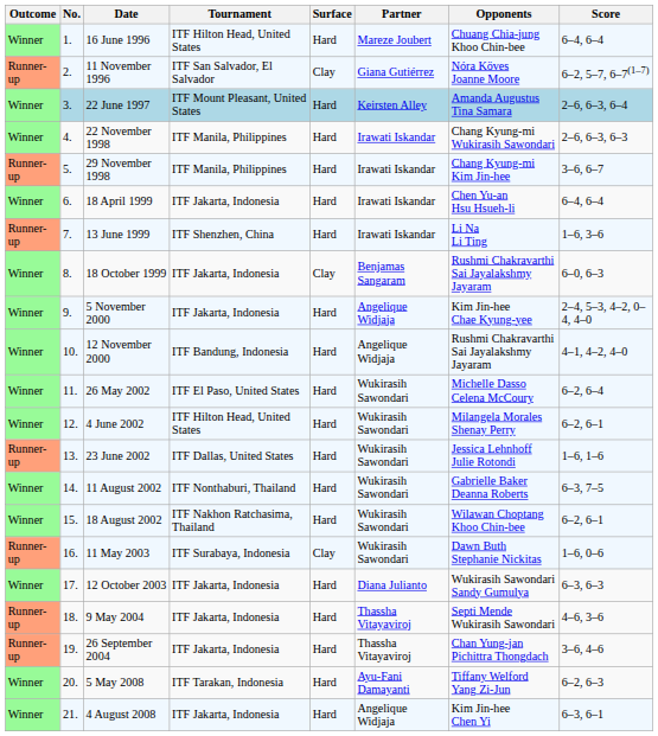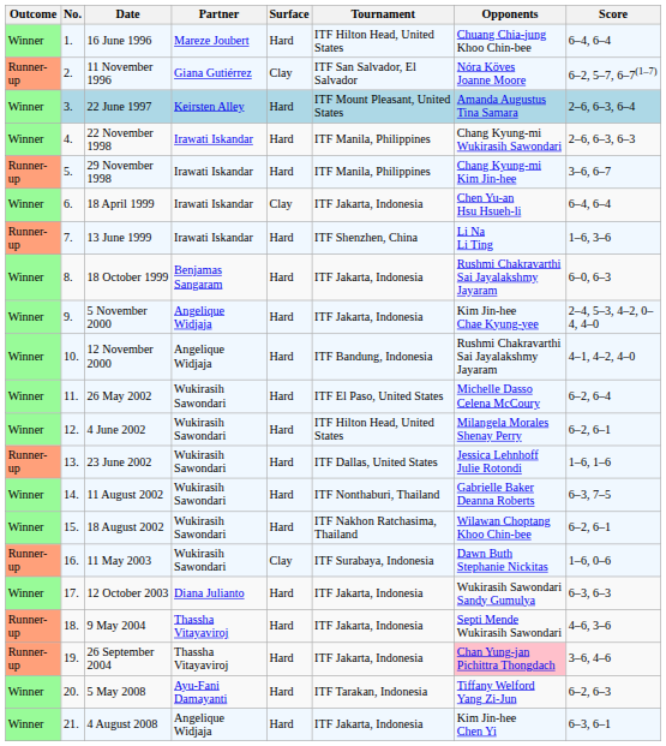 <table class="wikitable">
 <tr>
 <th>Outcome</th>
 <th>No.</th>
 <th>Date</th>
+<th>Partner</th>
+<th>Surface</th>
 <th>Tournament</th>
-<th>Surface</th>
-<th>Partner</th>
 <th>Opponents</th>
 <th>Score</th>
 </tr>
 <tr bgcolor="#f0f8ff">
 <td bgcolor="98FB98">Winner</td>
 <td>1.</td>
 <td>16 June 1996</td>
+<td> <a href='#'>Mareze Joubert</a></td>
+<td>Hard</td>
 <td>ITF Hilton Head, United States</td>
-<td>Hard</td>
-<td> <a href='#'>Mareze Joubert</a></td>
 <td> <a href='#'>Chuang Chia-jung</a> <br>  Khoo Chin-bee</td>
 <td>6–4, 6–4</td>
 </tr>
 <tr style="background:#f0f8ff;">
 <td style="background:#ffa07a;">Runner-up</td>
 <td>2.</td>
 <td>11 November 1996</td>
+<td> <a href='#'>Giana Gutiérrez</a></td>
+<td>Clay</td>
 <td>ITF San Salvador, El Salvador</td>
-<td>Clay</td>
-<td> <a href='#'>Giana Gutiérrez</a></td>
 <td> <a href='#'>Nóra Köves</a> <br>  <a href='#'>Joanne Moore</a></td>
 <td>6–2, 5–7, 6–7<sup>(1–7)</sup></td>
 </tr>
 <tr style="background:lightblue;">
 <td bgcolor="98FB98">Winner</td>
 <td>3.</td>
 <td>22 June 1997</td>
+<td> <a href='#'>Keirsten Alley</a></td>
+<td>Hard</td>
 <td>ITF Mount Pleasant, United States</td>
-<td>Hard</td>
-<td> <a href='#'>Keirsten Alley</a></td>
 <td> <a href='#'>Amanda Augustus</a> <br>  <a href='#'>Tina Samara</a></td>
 <td>2–6, 6–3, 6–4</td>
 </tr>
 <tr>
 <td bgcolor="98FB98">Winner</td>
 <td>4.</td>
 <td>22 November 1998</td>
+<td> <a href='#'>Irawati Iskandar</a></td>
+<td>Hard</td>
 <td>ITF Manila, Philippines</td>
-<td>Hard</td>
-<td> <a href='#'>Irawati Iskandar</a></td>
 <td> Chang Kyung-mi <br>  <a href='#'>Wukirasih Sawondari</a></td>
 <td>2–6, 6–3, 6–3</td>
 </tr>
 <tr style="background:#f0f8ff;">
 <td bgcolor="FFA07A">Runner-up</td>
 <td>5.</td>
 <td>29 November 1998</td>
+<td> Irawati Iskandar</td>
+<td>Hard</td>
 <td>ITF Manila, Philippines</td>
-<td>Hard</td>
-<td> Irawati Iskandar</td>
 <td> <a href='#'>Chang Kyung-mi</a> <br>  <a href='#'>Kim Jin-hee</a></td>
 <td>3–6, 6–7</td>
 </tr>
 <tr>
 <td bgcolor="98FB98">Winner</td>
 <td>6.</td>
 <td>18 April 1999</td>
+<td> Irawati Iskandar</td>
+<td>Clay</td>
 <td>ITF Jakarta, Indonesia</td>
-<td>Hard</td>
-<td> Irawati Iskandar</td>
 <td> <a href='#'>Chen Yu-an</a> <br>  <a href='#'>Hsu Hsueh-li</a></td>
 <td>6–4, 6–4</td>
 </tr>
 <tr style="background:#f0f8ff;">
 <td bgcolor="FFA07A">Runner-up</td>
 <td>7.</td>
 <td>13 June 1999</td>
+<td> Irawati Iskandar</td>
+<td>Hard</td>
 <td>ITF Shenzhen, China</td>
-<td>Hard</td>
-<td> Irawati Iskandar</td>
 <td> <a href='#'>Li Na</a> <br>  <a href='#'>Li Ting</a></td>
 <td>1–6, 3–6</td>
 </tr>
 <tr>
 <td bgcolor="98FB98">Winner</td>
 <td>8.</td>
 <td>18 October 1999</td>
+<td> <a href='#'>Benjamas Sangaram</a></td>
+<td>Hard</td>
 <td>ITF Jakarta, Indonesia</td>
-<td>Clay</td>
-<td> <a href='#'>Benjamas Sangaram</a></td>
 <td> <a href='#'>Rushmi Chakravarthi</a> <br>  <a href='#'>Sai Jayalakshmy Jayaram</a></td>
 <td>6–0, 6–3</td>
 </tr>
 <tr style="background:#f0f8ff;">
 <td style="background:#98fb98;">Winner</td>
 <td>9.</td>
 <td>5 November 2000</td>
+<td> <a href='#'>Angelique Widjaja</a></td>
+<td>Hard</td>
 <td>ITF Jakarta, Indonesia</td>
-<td>Hard</td>
-<td> <a href='#'>Angelique Widjaja</a></td>
 <td> Kim Jin-hee <br>  <a href='#'>Chae Kyung-yee</a></td>
 <td>2–4, 5–3, 4–2, 0–4, 4–0</td>
 </tr>
 <tr style="background:#f0f8ff;">
 <td style="background:#98fb98;">Winner</td>
 <td>10.</td>
 <td>12 November 2000</td>
+<td> Angelique Widjaja</td>
+<td>Hard</td>
 <td>ITF Bandung, Indonesia</td>
-<td>Hard</td>
-<td> Angelique Widjaja</td>
 <td> Rushmi Chakravarthi <br>  Sai Jayalakshmy Jayaram</td>
 <td>4–1, 4–2, 4–0</td>
 </tr>
 <tr style="background:#f0f8ff;">
 <td bgcolor="98FB98">Winner</td>
 <td>11.</td>
 <td>26 May 2002</td>
+<td> Wukirasih Sawondari</td>
+<td>Hard</td>
 <td>ITF El Paso, United States</td>
-<td>Hard</td>
-<td> Wukirasih Sawondari</td>
 <td> <a href='#'>Michelle Dasso</a> <br>  <a href='#'>Celena McCoury</a></td>
 <td>6–2, 6–4</td>
 </tr>
 <tr bgcolor="#f0f8ff">
 <td bgcolor="98FB98">Winner</td>
 <td>12.</td>
 <td>4 June 2002</td>
+<td> Wukirasih Sawondari</td>
+<td>Hard</td>
 <td>ITF Hilton Head, United States</td>
-<td>Hard</td>
-<td> Wukirasih Sawondari</td>
 <td> <a href='#'>Milangela Morales</a> <br>  <a href='#'>Shenay Perry</a></td>
 <td>6–2, 6–1</td>
 </tr>
 <tr bgcolor="#f0f8ff">
 <td bgcolor="FFA07A">Runner-up</td>
 <td>13.</td>
 <td>23 June 2002</td>
+<td> Wukirasih Sawondari</td>
+<td>Hard</td>
 <td>ITF Dallas, United States</td>
-<td>Hard</td>
-<td> Wukirasih Sawondari</td>
 <td> <a href='#'>Jessica Lehnhoff</a> <br>  <a href='#'>Julie Rotondi</a></td>
 <td>1–6, 1–6</td>
 </tr>
 <tr bgcolor="#f0f8ff">
 <td bgcolor="98FB98">Winner</td>
 <td>14.</td>
 <td>11 August 2002</td>
+<td> Wukirasih Sawondari</td>
+<td>Hard</td>
 <td>ITF Nonthaburi, Thailand</td>
-<td>Hard</td>
-<td> Wukirasih Sawondari</td>
 <td> <a href='#'>Gabrielle Baker</a> <br>  <a href='#'>Deanna Roberts</a></td>
 <td>6–3, 7–5</td>
 </tr>
 <tr bgcolor="#f0f8ff">
 <td bgcolor="98FB98">Winner</td>
 <td>15.</td>
 <td>18 August 2002</td>
+<td> Wukirasih Sawondari</td>
+<td>Hard</td>
 <td>ITF Nakhon Ratchasima, Thailand</td>
-<td>Hard</td>
-<td> Wukirasih Sawondari</td>
 <td> <a href='#'>Wilawan Choptang</a> <br>  <a href='#'>Khoo Chin-bee</a></td>
 <td>6–2, 6–1</td>
 </tr>
 <tr bgcolor="#f0f8ff">
 <td bgcolor="FFA07A">Runner-up</td>
 <td>16.</td>
 <td>11 May 2003</td>
+<td> Wukirasih Sawondari</td>
+<td>Clay</td>
 <td>ITF Surabaya, Indonesia</td>
-<td>Clay</td>
-<td> Wukirasih Sawondari</td>
 <td> <a href='#'>Dawn Buth</a> <br>  <a href='#'>Stephanie Nickitas</a></td>
 <td>1–6, 0–6</td>
 </tr>
 <tr>
 <td bgcolor="98FB98">Winner</td>
 <td>17.</td>
 <td>12 October 2003</td>
+<td> <a href='#'>Diana Julianto</a></td>
+<td>Hard</td>
 <td>ITF Jakarta, Indonesia</td>
-<td>Hard</td>
-<td> <a href='#'>Diana Julianto</a></td>
 <td> Wukirasih Sawondari <br>  <a href='#'>Sandy Gumulya</a></td>
 <td>6–3, 6–3</td>
 </tr>
 <tr>
 <td bgcolor="FFA07A">Runner-up</td>
 <td>18.</td>
 <td>9 May 2004</td>
+<td> <a href='#'>Thassha Vitayaviroj</a></td>
+<td>Hard</td>
 <td>ITF Jakarta, Indonesia</td>
-<td>Hard</td>
-<td> <a href='#'>Thassha Vitayaviroj</a></td>
 <td> <a href='#'>Septi Mende</a> <br>  Wukirasih Sawondari</td>
 <td>4–6, 3–6</td>
 </tr>
 <tr>
 <td bgcolor="FFA07A">Runner-up</td>
 <td>19.</td>
 <td>26 September 2004</td>
+<td> Thassha Vitayaviroj</td>
+<td>Hard</td>
 <td>ITF Jakarta, Indonesia</td>
-<td>Hard</td>
-<td> Thassha Vitayaviroj</td>
-<td> <a href='#'>Chan Yung-jan</a> <br>  <a href='#'>Pichittra Thongdach</a></td>
+<td style="background: pink;"> <a href='#'>Chan Yung-jan</a> <br>  <a href='#'>Pichittra Thongdach</a></td>
 <td>3–6, 4–6</td>
 </tr>
 <tr>
 <td bgcolor="98FB98">Winner</td>
 <td>20.</td>
 <td>5 May 2008</td>
+<td> <a href='#'>Ayu-Fani Damayanti</a></td>
+<td>Hard</td>
 <td>ITF Tarakan, Indonesia</td>
-<td>Hard</td>
-<td> <a href='#'>Ayu-Fani Damayanti</a></td>
 <td> <a href='#'>Tiffany Welford</a> <br>  <a href='#'>Yang Zi-Jun</a></td>
 <td>6–2, 6–3</td>
 </tr>
 <tr style="background:#f0f8ff;">
 <td style="background:#98fb98;">Winner</td>
 <td>21.</td>
 <td>4 August 2008</td>
+<td> Angelique Widjaja</td>
+<td>Hard</td>
 <td>ITF Jakarta, Indonesia</td>
-<td>Hard</td>
-<td> Angelique Widjaja</td>
 <td> Kim Jin-hee <br>  <a href='#'>Chen Yi</a></td>
 <td>6–3, 6–1</td>
 </tr>
 </table>
